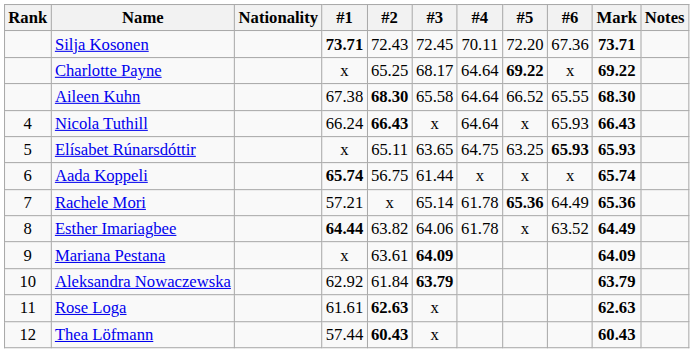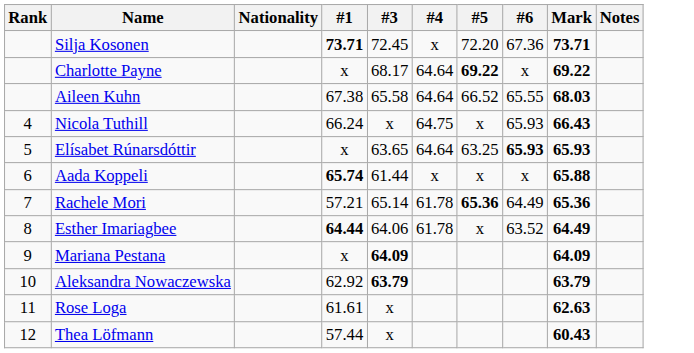 <table class="wikitable sortable" style="text-align:center">
 <tr>
 <th>Rank</th>
 <th>Name</th>
 <th>Nationality</th>
 <th>#1</th>
-<th>#2</th>
 <th>#3</th>
 <th>#4</th>
 <th>#5</th>
 <th>#6</th>
 <th>Mark</th>
 <th>Notes</th>
 </tr>
 <tr>
 <td></td>
 <td align=left><a href='#'>Silja Kosonen</a></td>
 <td align=left></td>
 <td><strong>73.71</strong></td>
-<td>72.43</td>
 <td>72.45</td>
-<td>70.11</td>
+<td>x</td>
 <td>72.20</td>
 <td>67.36</td>
 <td><strong>73.71</strong></td>
 <td></td>
 </tr>
 <tr>
 <td></td>
 <td align=left><a href='#'>Charlotte Payne</a></td>
 <td align=left></td>
 <td>x</td>
-<td>65.25</td>
 <td>68.17</td>
 <td>64.64</td>
 <td><strong>69.22</strong></td>
 <td>x</td>
 <td><strong>69.22</strong></td>
 <td></td>
 </tr>
 <tr>
 <td></td>
 <td align=left><a href='#'>Aileen Kuhn</a></td>
 <td align=left></td>
 <td>67.38</td>
-<td><strong>68.30</strong></td>
 <td>65.58</td>
 <td>64.64</td>
 <td>66.52</td>
 <td>65.55</td>
-<td><strong>68.30</strong></td>
+<td><strong>68.03</strong></td>
 <td></td>
 </tr>
 <tr>
 <td>4</td>
 <td align=left><a href='#'>Nicola Tuthill</a></td>
 <td align=left></td>
 <td>66.24</td>
-<td><strong>66.43</strong></td>
 <td>x</td>
-<td>64.64</td>
+<td>64.75</td>
 <td>x</td>
 <td>65.93</td>
 <td><strong>66.43</strong></td>
 <td></td>
 </tr>
 <tr>
 <td>5</td>
 <td align=left><a href='#'>Elísabet Rúnarsdóttir</a></td>
 <td align=left></td>
 <td>x</td>
-<td>65.11</td>
 <td>63.65</td>
-<td>64.75</td>
+<td>64.64</td>
 <td>63.25</td>
 <td><strong>65.93</strong></td>
 <td><strong>65.93</strong></td>
 <td></td>
 </tr>
 <tr>
 <td>6</td>
 <td align=left><a href='#'>Aada Koppeli</a></td>
 <td align=left></td>
 <td><strong>65.74</strong></td>
-<td>56.75</td>
 <td>61.44</td>
 <td>x</td>
 <td>x</td>
 <td>x</td>
-<td><strong>65.74</strong></td>
+<td><strong>65.88</strong></td>
 <td></td>
 </tr>
 <tr>
 <td>7</td>
 <td align=left><a href='#'>Rachele Mori</a></td>
 <td align=left></td>
 <td>57.21</td>
-<td>x</td>
 <td>65.14</td>
 <td>61.78</td>
 <td><strong>65.36</strong></td>
 <td>64.49</td>
 <td><strong>65.36</strong></td>
 <td></td>
 </tr>
 <tr>
 <td>8</td>
 <td align=left><a href='#'>Esther Imariagbee</a></td>
 <td align=left></td>
 <td><strong>64.44</strong></td>
-<td>63.82</td>
 <td>64.06</td>
 <td>61.78</td>
 <td>x</td>
 <td>63.52</td>
 <td><strong>64.49</strong></td>
 <td></td>
 </tr>
 <tr>
 <td>9</td>
 <td align=left><a href='#'>Mariana Pestana</a></td>
 <td align=left></td>
 <td>x</td>
-<td>63.61</td>
 <td><strong>64.09</strong></td>
 <td></td>
 <td></td>
 <td></td>
 <td><strong>64.09</strong></td>
 <td></td>
 </tr>
 <tr>
 <td>10</td>
 <td align=left><a href='#'>Aleksandra Nowaczewska</a></td>
 <td align=left></td>
 <td>62.92</td>
-<td>61.84</td>
 <td><strong>63.79</strong></td>
 <td></td>
 <td></td>
 <td></td>
 <td><strong>63.79</strong></td>
 <td></td>
 </tr>
 <tr>
 <td>11</td>
 <td align=left><a href='#'>Rose Loga</a></td>
 <td align=left></td>
 <td>61.61</td>
-<td><strong>62.63</strong></td>
 <td>x</td>
 <td></td>
 <td></td>
 <td></td>
 <td><strong>62.63</strong></td>
 <td></td>
 </tr>
 <tr>
 <td>12</td>
 <td align=left><a href='#'>Thea Löfmann</a></td>
 <td align=left></td>
 <td>57.44</td>
-<td><strong>60.43</strong></td>
 <td>x</td>
 <td></td>
 <td></td>
 <td></td>
 <td><strong>60.43</strong></td>
 <td></td>
 </tr>
 </table>
